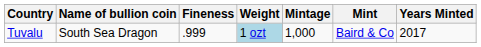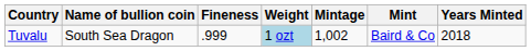 <table class="wikitable">
 <tr>
 <th>Country</th>
 <th>Name of bullion coin</th>
 <th>Fineness</th>
 <th>Weight</th>
 <th>Mintage</th>
 <th>Mint</th>
 <th>Years Minted</th>
 </tr>
 <tr>
 <td><a href='#'>Tuvalu</a></td>
 <td>South Sea Dragon</td>
 <td>.999</td>
 <td style="background: lightblue;">1 <a href='#'>ozt</a></td>
-<td>1,000</td>
+<td>1,002</td>
 <td><a href='#'>Baird & Co</a></td>
-<td>2017</td>
+<td>2018</td>
 </tr>
 </table>
